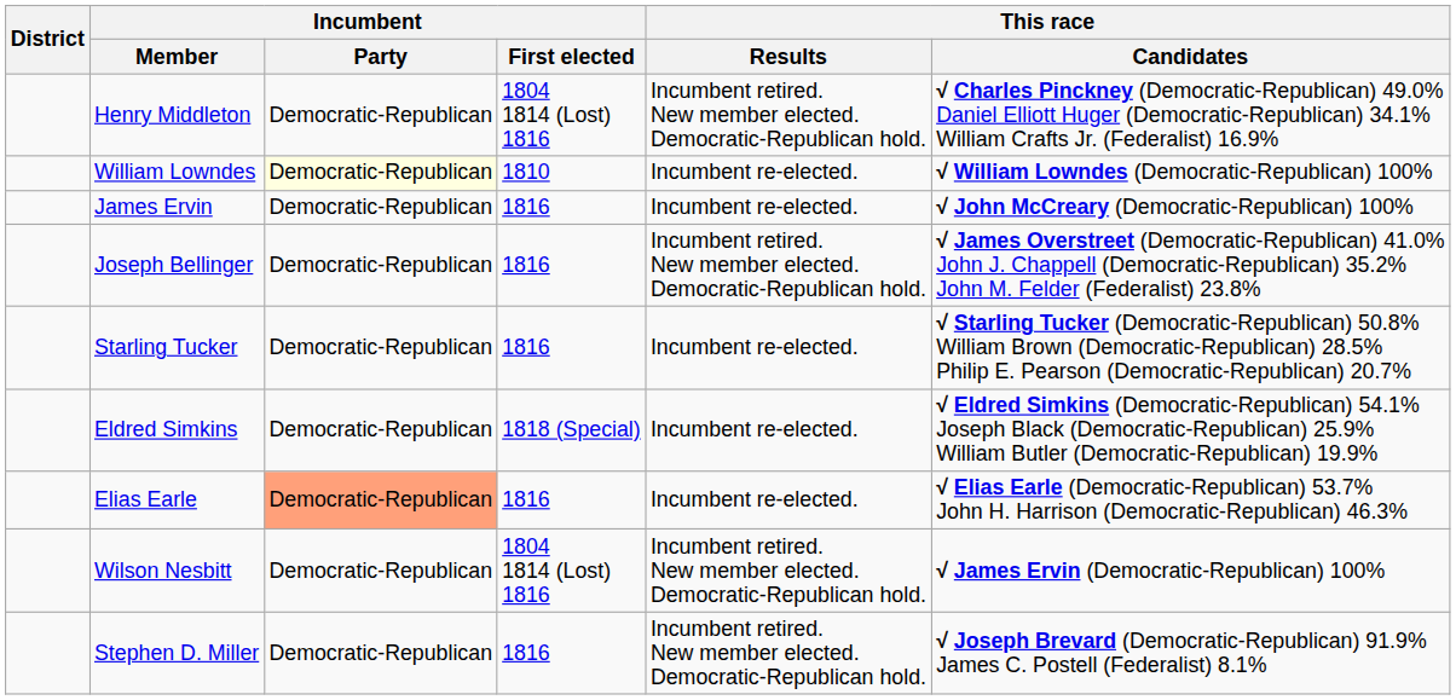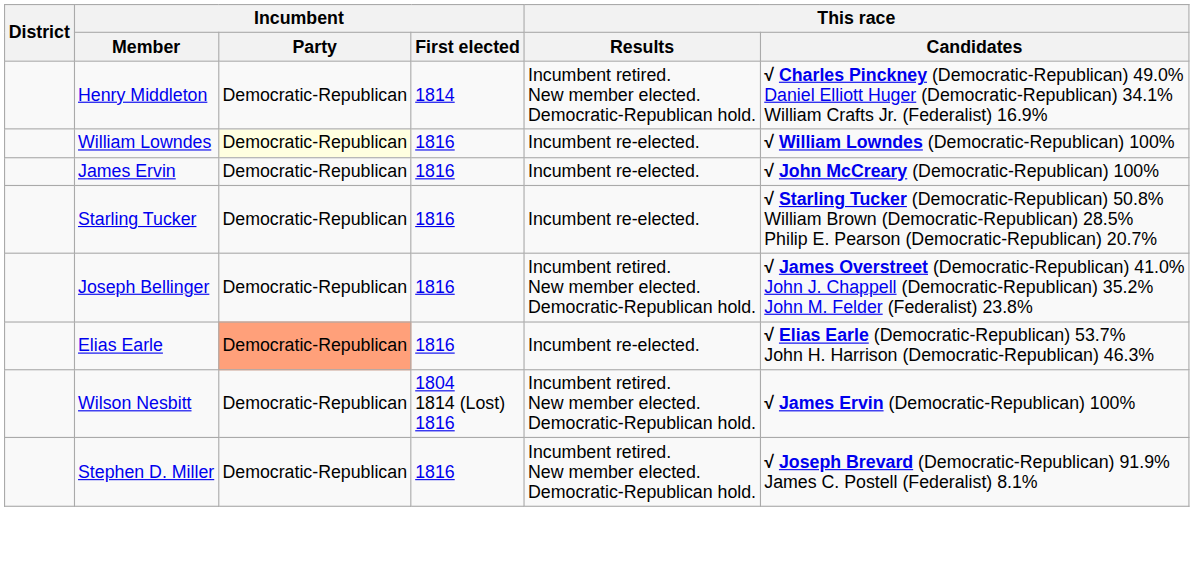 <table class=wikitable>
 <tr>
 <th rowspan=2>District</th>
 <th colspan=3>Incumbent</th>
 <th colspan=2>This race</th>
 </tr>
 <tr>
 <th>Member</th>
 <th>Party</th>
 <th>First elected</th>
 <th>Results</th>
 <th>Candidates</th>
 </tr>
 <tr>
 <td></td>
 <td><a href='#'>Henry Middleton</a></td>
 <td>Democratic-Republican</td>
-<td><a href='#'>1804</a><br>1814 (Lost)<br><a href='#'>1816</a></td>
+<td><a href='#'>1814</a></td>
 <td>Incumbent retired.<br>New member elected.<br>Democratic-Republican hold.</td>
 <td nowrap><strong>√ <a href='#'>Charles Pinckney</a></strong> (Democratic-Republican) 49.0%<br><a href='#'>Daniel Elliott Huger</a> (Democratic-Republican) 34.1%<br>William Crafts Jr. (Federalist) 16.9%</td>
 </tr>
 <tr>
 <td></td>
 <td><a href='#'>William Lowndes</a></td>
 <td style="background: lightyellow;">Democratic-Republican</td>
-<td><a href='#'>1810</a></td>
+<td><a href='#'>1816</a></td>
 <td>Incumbent re-elected.</td>
 <td nowrap><strong>√ <a href='#'>William Lowndes</a></strong> (Democratic-Republican) 100%</td>
 </tr>
 <tr>
 <td></td>
 <td><a href='#'>James Ervin</a></td>
 <td>Democratic-Republican</td>
 <td><a href='#'>1816</a></td>
 <td>Incumbent re-elected.</td>
 <td nowrap><strong>√ <a href='#'>John McCreary</a></strong> (Democratic-Republican) 100%</td>
 </tr>
 <tr>
 <td></td>
-<td><a href='#'>Joseph Bellinger</a></td>
-<td>Democratic-Republican</td>
-<td><a href='#'>1816</a></td>
-<td>Incumbent retired.<br>New member elected.<br>Democratic-Republican hold.</td>
-<td nowrap><strong>√ <a href='#'>James Overstreet</a></strong> (Democratic-Republican) 41.0%<br><a href='#'>John J. Chappell</a> (Democratic-Republican) 35.2%<br><a href='#'>John M. Felder</a> (Federalist) 23.8%</td>
-</tr>
-<tr>
-<td></td>
 <td><a href='#'>Starling Tucker</a></td>
 <td>Democratic-Republican</td>
 <td><a href='#'>1816</a></td>
 <td>Incumbent re-elected.</td>
 <td nowrap><strong>√ <a href='#'>Starling Tucker</a></strong> (Democratic-Republican) 50.8%<br>William Brown (Democratic-Republican) 28.5%<br>Philip E. Pearson (Democratic-Republican) 20.7%</td>
 </tr>
 <tr>
 <td></td>
-<td><a href='#'>Eldred Simkins</a></td>
+<td><a href='#'>Joseph Bellinger</a></td>
 <td>Democratic-Republican</td>
-<td><a href='#'>1818 (Special)</a></td>
-<td>Incumbent re-elected.</td>
-<td nowrap><strong>√ <a href='#'>Eldred Simkins</a></strong> (Democratic-Republican) 54.1%<br>Joseph Black (Democratic-Republican) 25.9%<br>William Butler (Democratic-Republican) 19.9%</td>
+<td><a href='#'>1816</a></td>
+<td>Incumbent retired.<br>New member elected.<br>Democratic-Republican hold.</td>
+<td nowrap><strong>√ <a href='#'>James Overstreet</a></strong> (Democratic-Republican) 41.0%<br><a href='#'>John J. Chappell</a> (Democratic-Republican) 35.2%<br><a href='#'>John M. Felder</a> (Federalist) 23.8%</td>
 </tr>
 <tr>
 <td></td>
 <td><a href='#'>Elias Earle</a></td>
 <td style="background: lightsalmon;">Democratic-Republican</td>
 <td><a href='#'>1816</a></td>
 <td>Incumbent re-elected.</td>
 <td nowrap><strong>√ <a href='#'>Elias Earle</a></strong> (Democratic-Republican) 53.7%<br>John H. Harrison (Democratic-Republican) 46.3%</td>
 </tr>
 <tr>
 <td></td>
 <td><a href='#'>Wilson Nesbitt</a></td>
 <td>Democratic-Republican</td>
 <td><a href='#'>1804</a><br>1814 (Lost)<br><a href='#'>1816</a></td>
 <td>Incumbent retired.<br>New member elected.<br>Democratic-Republican hold.</td>
 <td nowrap><strong>√ <a href='#'>James Ervin</a></strong> (Democratic-Republican) 100%</td>
 </tr>
 <tr>
 <td></td>
 <td><a href='#'>Stephen D. Miller</a></td>
 <td>Democratic-Republican</td>
 <td><a href='#'>1816</a></td>
 <td>Incumbent retired.<br>New member elected.<br>Democratic-Republican hold.</td>
 <td nowrap><strong>√ <a href='#'>Joseph Brevard</a></strong> (Democratic-Republican) 91.9%<br>James C. Postell (Federalist) 8.1%</td>
 </tr>
 </table>
